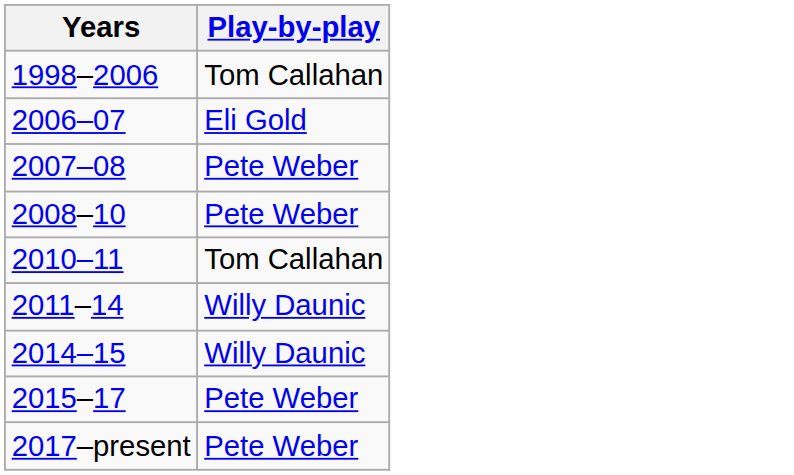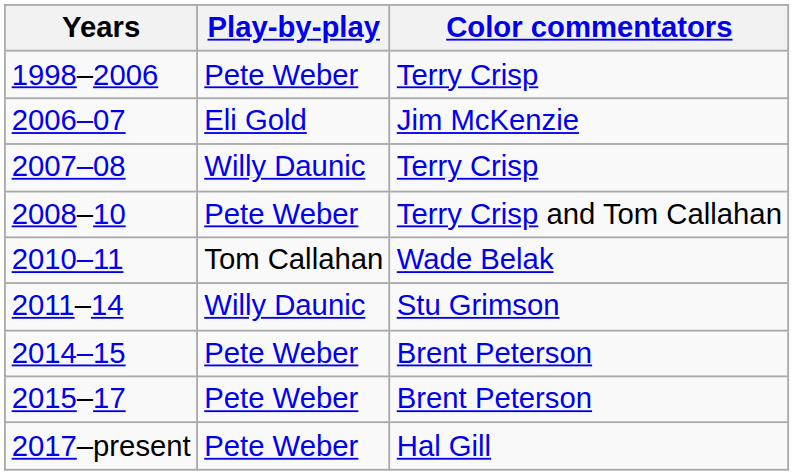 <table class="wikitable">
 <tr>
 <th>Years</th>
 <th><a href='#'>Play-by-play</a></th>
+<th><a href='#'>Color commentators</a></th>
 </tr>
 <tr>
 <td><a href='#'>1998</a>–<a href='#'>2006</a></td>
-<td>Tom Callahan</td>
+<td><a href='#'>Pete Weber</a></td>
+<td><a href='#'>Terry Crisp</a></td>
 </tr>
 <tr>
 <td><a href='#'>2006–07</a></td>
 <td><a href='#'>Eli Gold</a></td>
+<td><a href='#'>Jim McKenzie</a></td>
 </tr>
 <tr>
 <td><a href='#'>2007–08</a></td>
-<td><a href='#'>Pete Weber</a></td>
+<td><a href='#'>Willy Daunic</a></td>
+<td><a href='#'>Terry Crisp</a></td>
 </tr>
 <tr>
 <td><a href='#'>2008</a>–<a href='#'>10</a></td>
 <td><a href='#'>Pete Weber</a></td>
+<td><a href='#'>Terry Crisp</a> and Tom Callahan</td>
 </tr>
 <tr>
 <td><a href='#'>2010–11</a></td>
 <td>Tom Callahan</td>
+<td><a href='#'>Wade Belak</a></td>
 </tr>
 <tr>
 <td><a href='#'>2011</a>–<a href='#'>14</a></td>
 <td><a href='#'>Willy Daunic</a></td>
+<td><a href='#'>Stu Grimson</a></td>
 </tr>
 <tr>
 <td><a href='#'>2014–15</a></td>
-<td><a href='#'>Willy Daunic</a></td>
+<td><a href='#'>Pete Weber</a></td>
+<td><a href='#'>Brent Peterson</a></td>
 </tr>
 <tr>
 <td><a href='#'>2015</a>–<a href='#'>17</a></td>
 <td><a href='#'>Pete Weber</a></td>
+<td><a href='#'>Brent Peterson</a></td>
 </tr>
 <tr>
 <td><a href='#'>2017</a>–present</td>
 <td><a href='#'>Pete Weber</a></td>
+<td><a href='#'>Hal Gill</a></td>
 </tr>
 </table>
